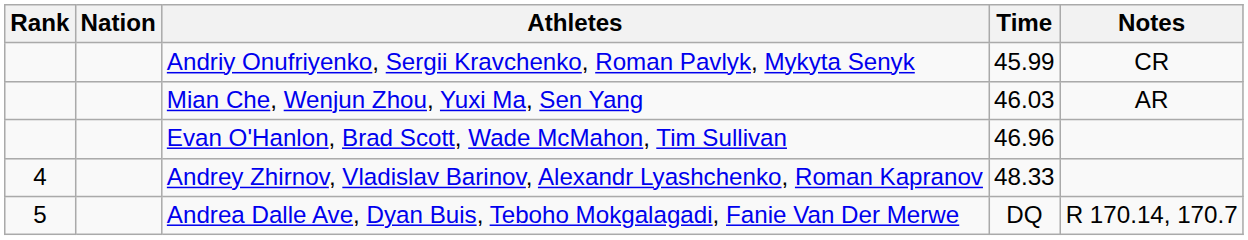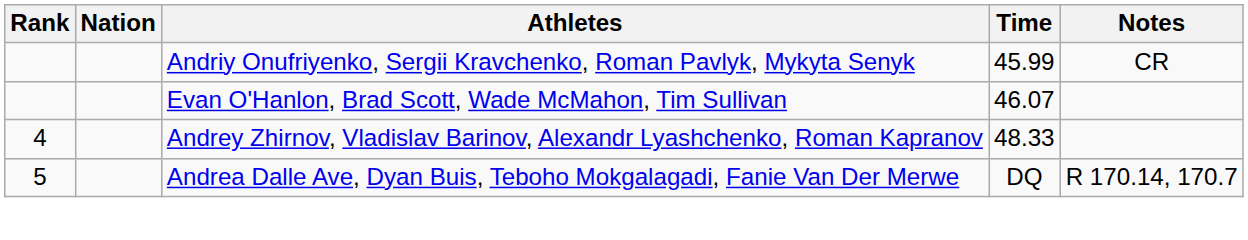 <table class="wikitable sortable" style="text-align:center">
 <tr>
 <th>Rank</th>
 <th>Nation</th>
 <th>Athletes</th>
 <th>Time</th>
 <th>Notes</th>
 </tr>
 <tr>
 <td></td>
 <td align=left></td>
 <td align=left><a href='#'>Andriy Onufriyenko</a>, <a href='#'>Sergii Kravchenko</a>, <a href='#'>Roman Pavlyk</a>, <a href='#'>Mykyta Senyk</a></td>
 <td>45.99</td>
 <td>CR</td>
 </tr>
 <tr>
 <td></td>
 <td align=left></td>
-<td align=left><a href='#'>Mian Che</a>, <a href='#'>Wenjun Zhou</a>, <a href='#'>Yuxi Ma</a>, <a href='#'>Sen Yang</a></td>
-<td>46.03</td>
-<td>AR</td>
-</tr>
-<tr>
-<td></td>
-<td align=left></td>
 <td align=left><a href='#'>Evan O'Hanlon</a>, <a href='#'>Brad Scott</a>, <a href='#'>Wade McMahon</a>, <a href='#'>Tim Sullivan</a></td>
-<td>46.96</td>
+<td>46.07</td>
 <td></td>
 </tr>
 <tr>
 <td>4</td>
 <td align=left></td>
 <td align=left><a href='#'>Andrey Zhirnov</a>, <a href='#'>Vladislav Barinov</a>, <a href='#'>Alexandr Lyashchenko</a>, <a href='#'>Roman Kapranov</a></td>
 <td>48.33</td>
 <td></td>
 </tr>
 <tr>
 <td>5</td>
 <td align=left></td>
 <td align=left><a href='#'>Andrea Dalle Ave</a>, <a href='#'>Dyan Buis</a>, <a href='#'>Teboho Mokgalagadi</a>, <a href='#'>Fanie Van Der Merwe</a></td>
 <td>DQ</td>
 <td>R 170.14, 170.7</td>
 </tr>
 </table>
